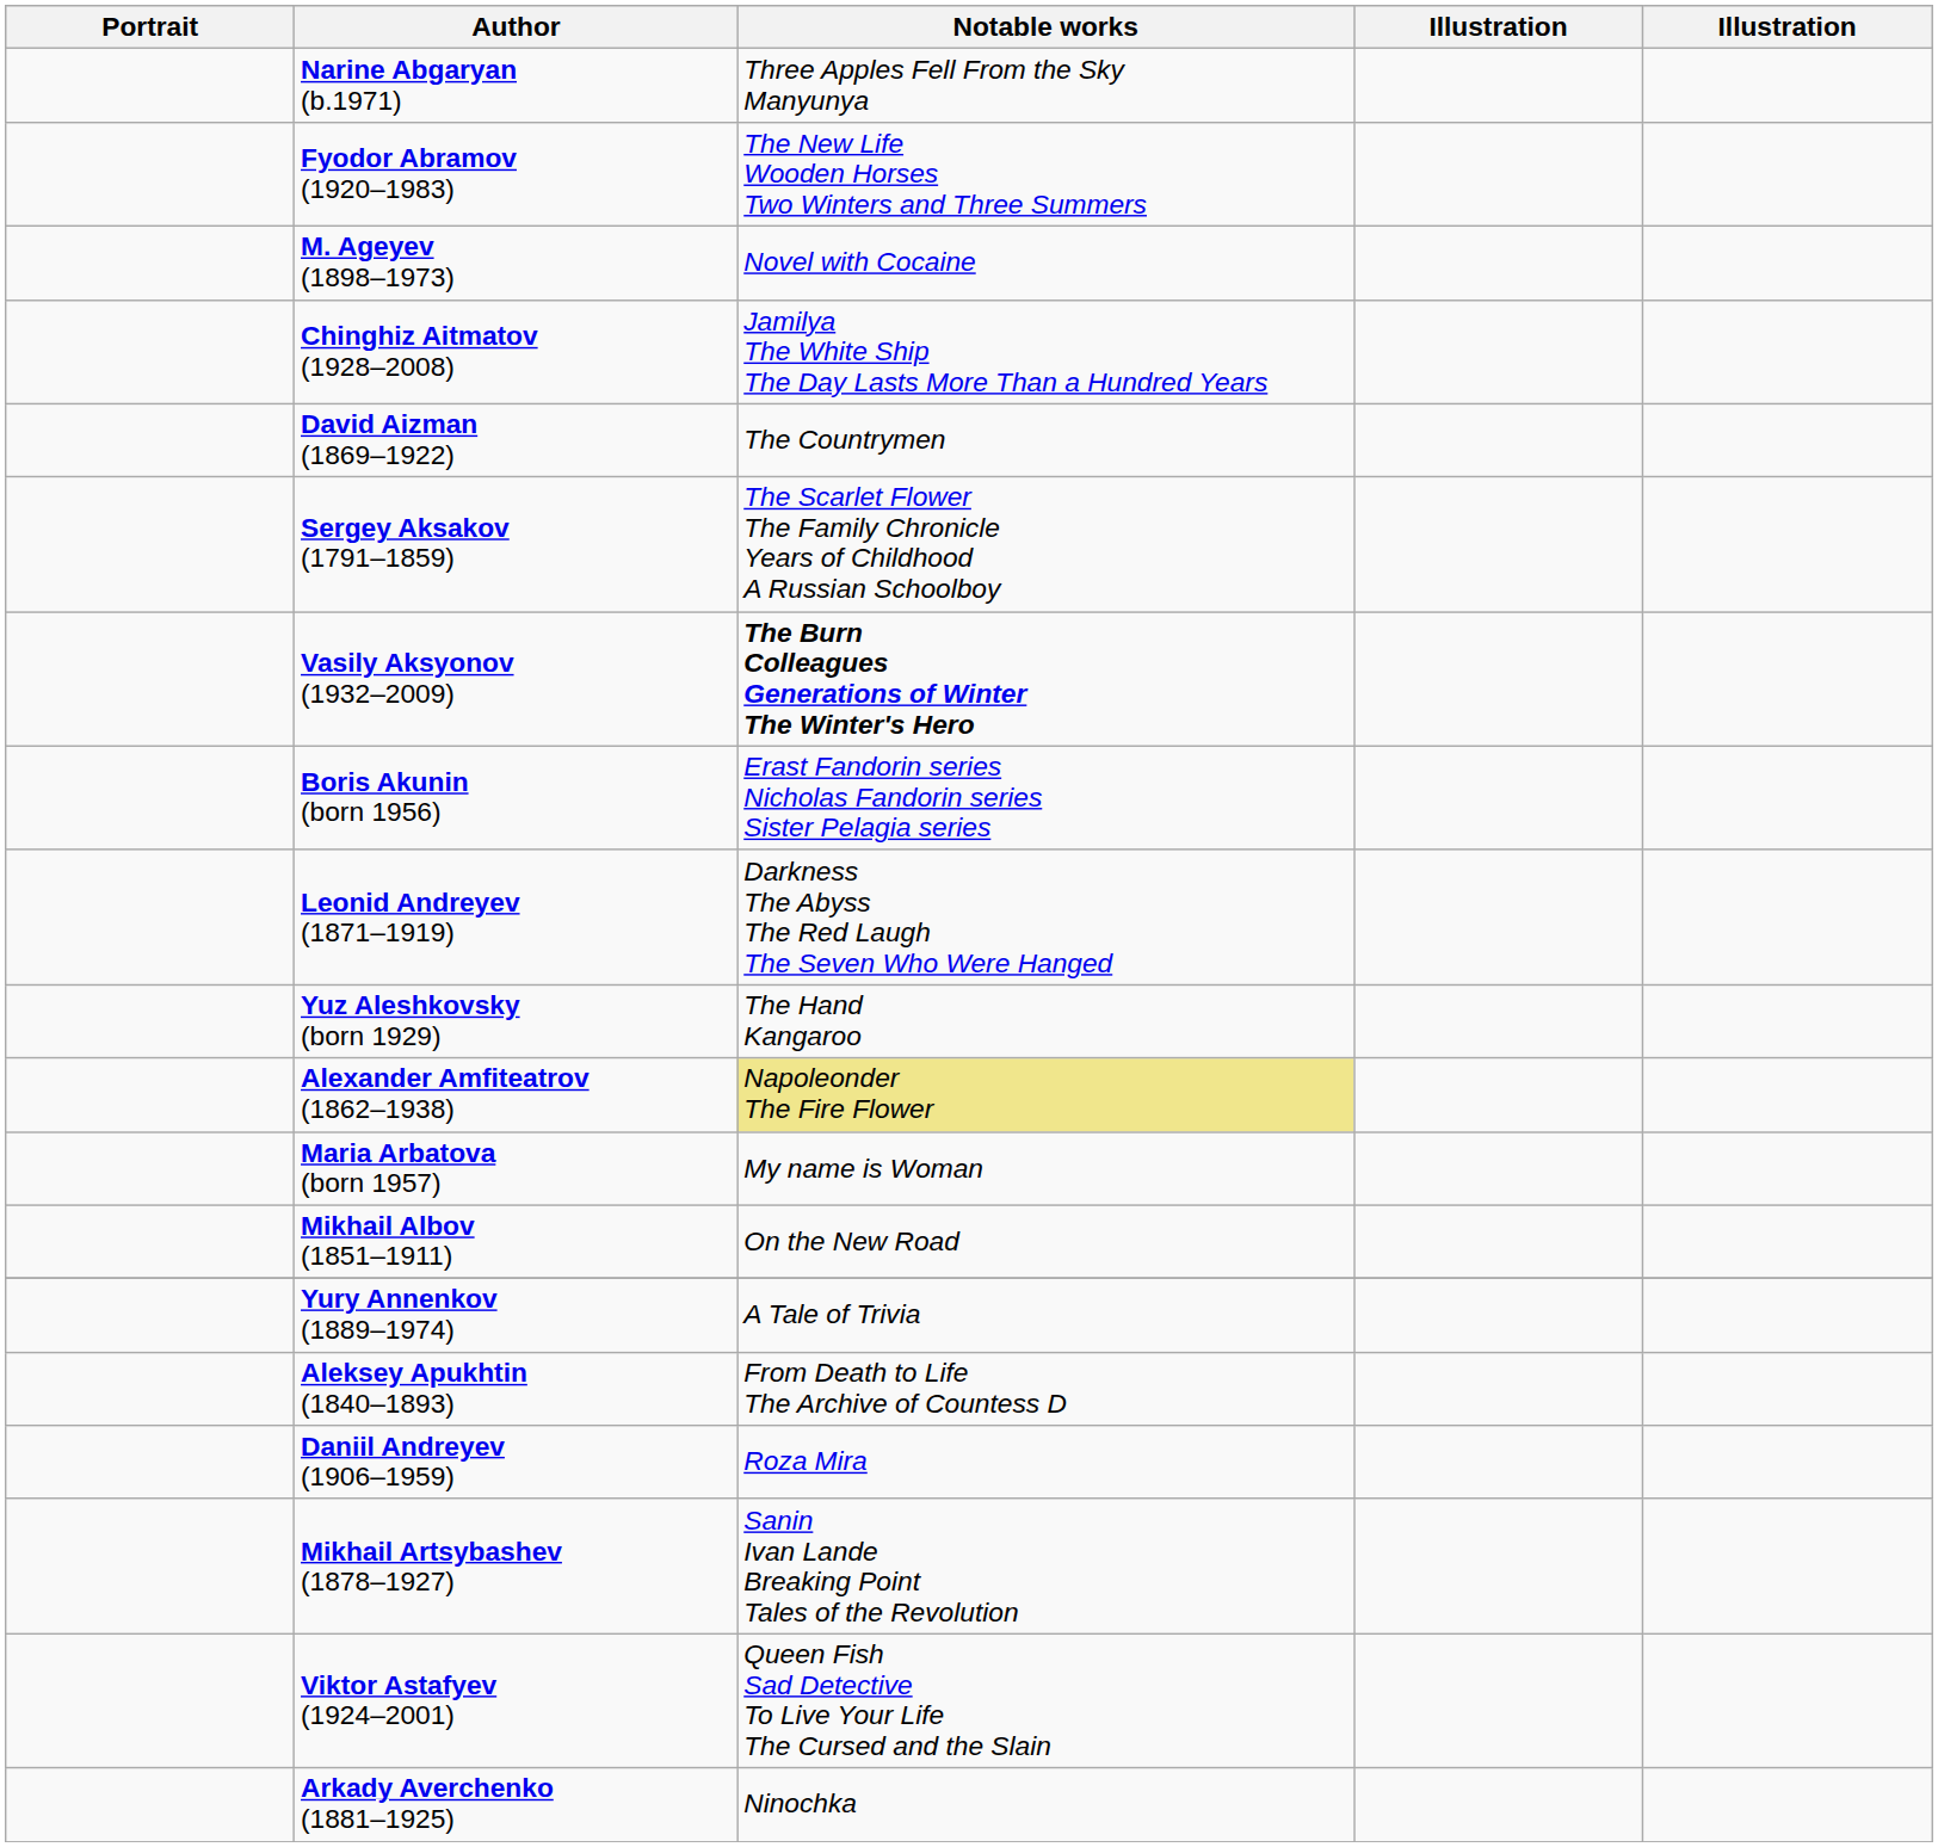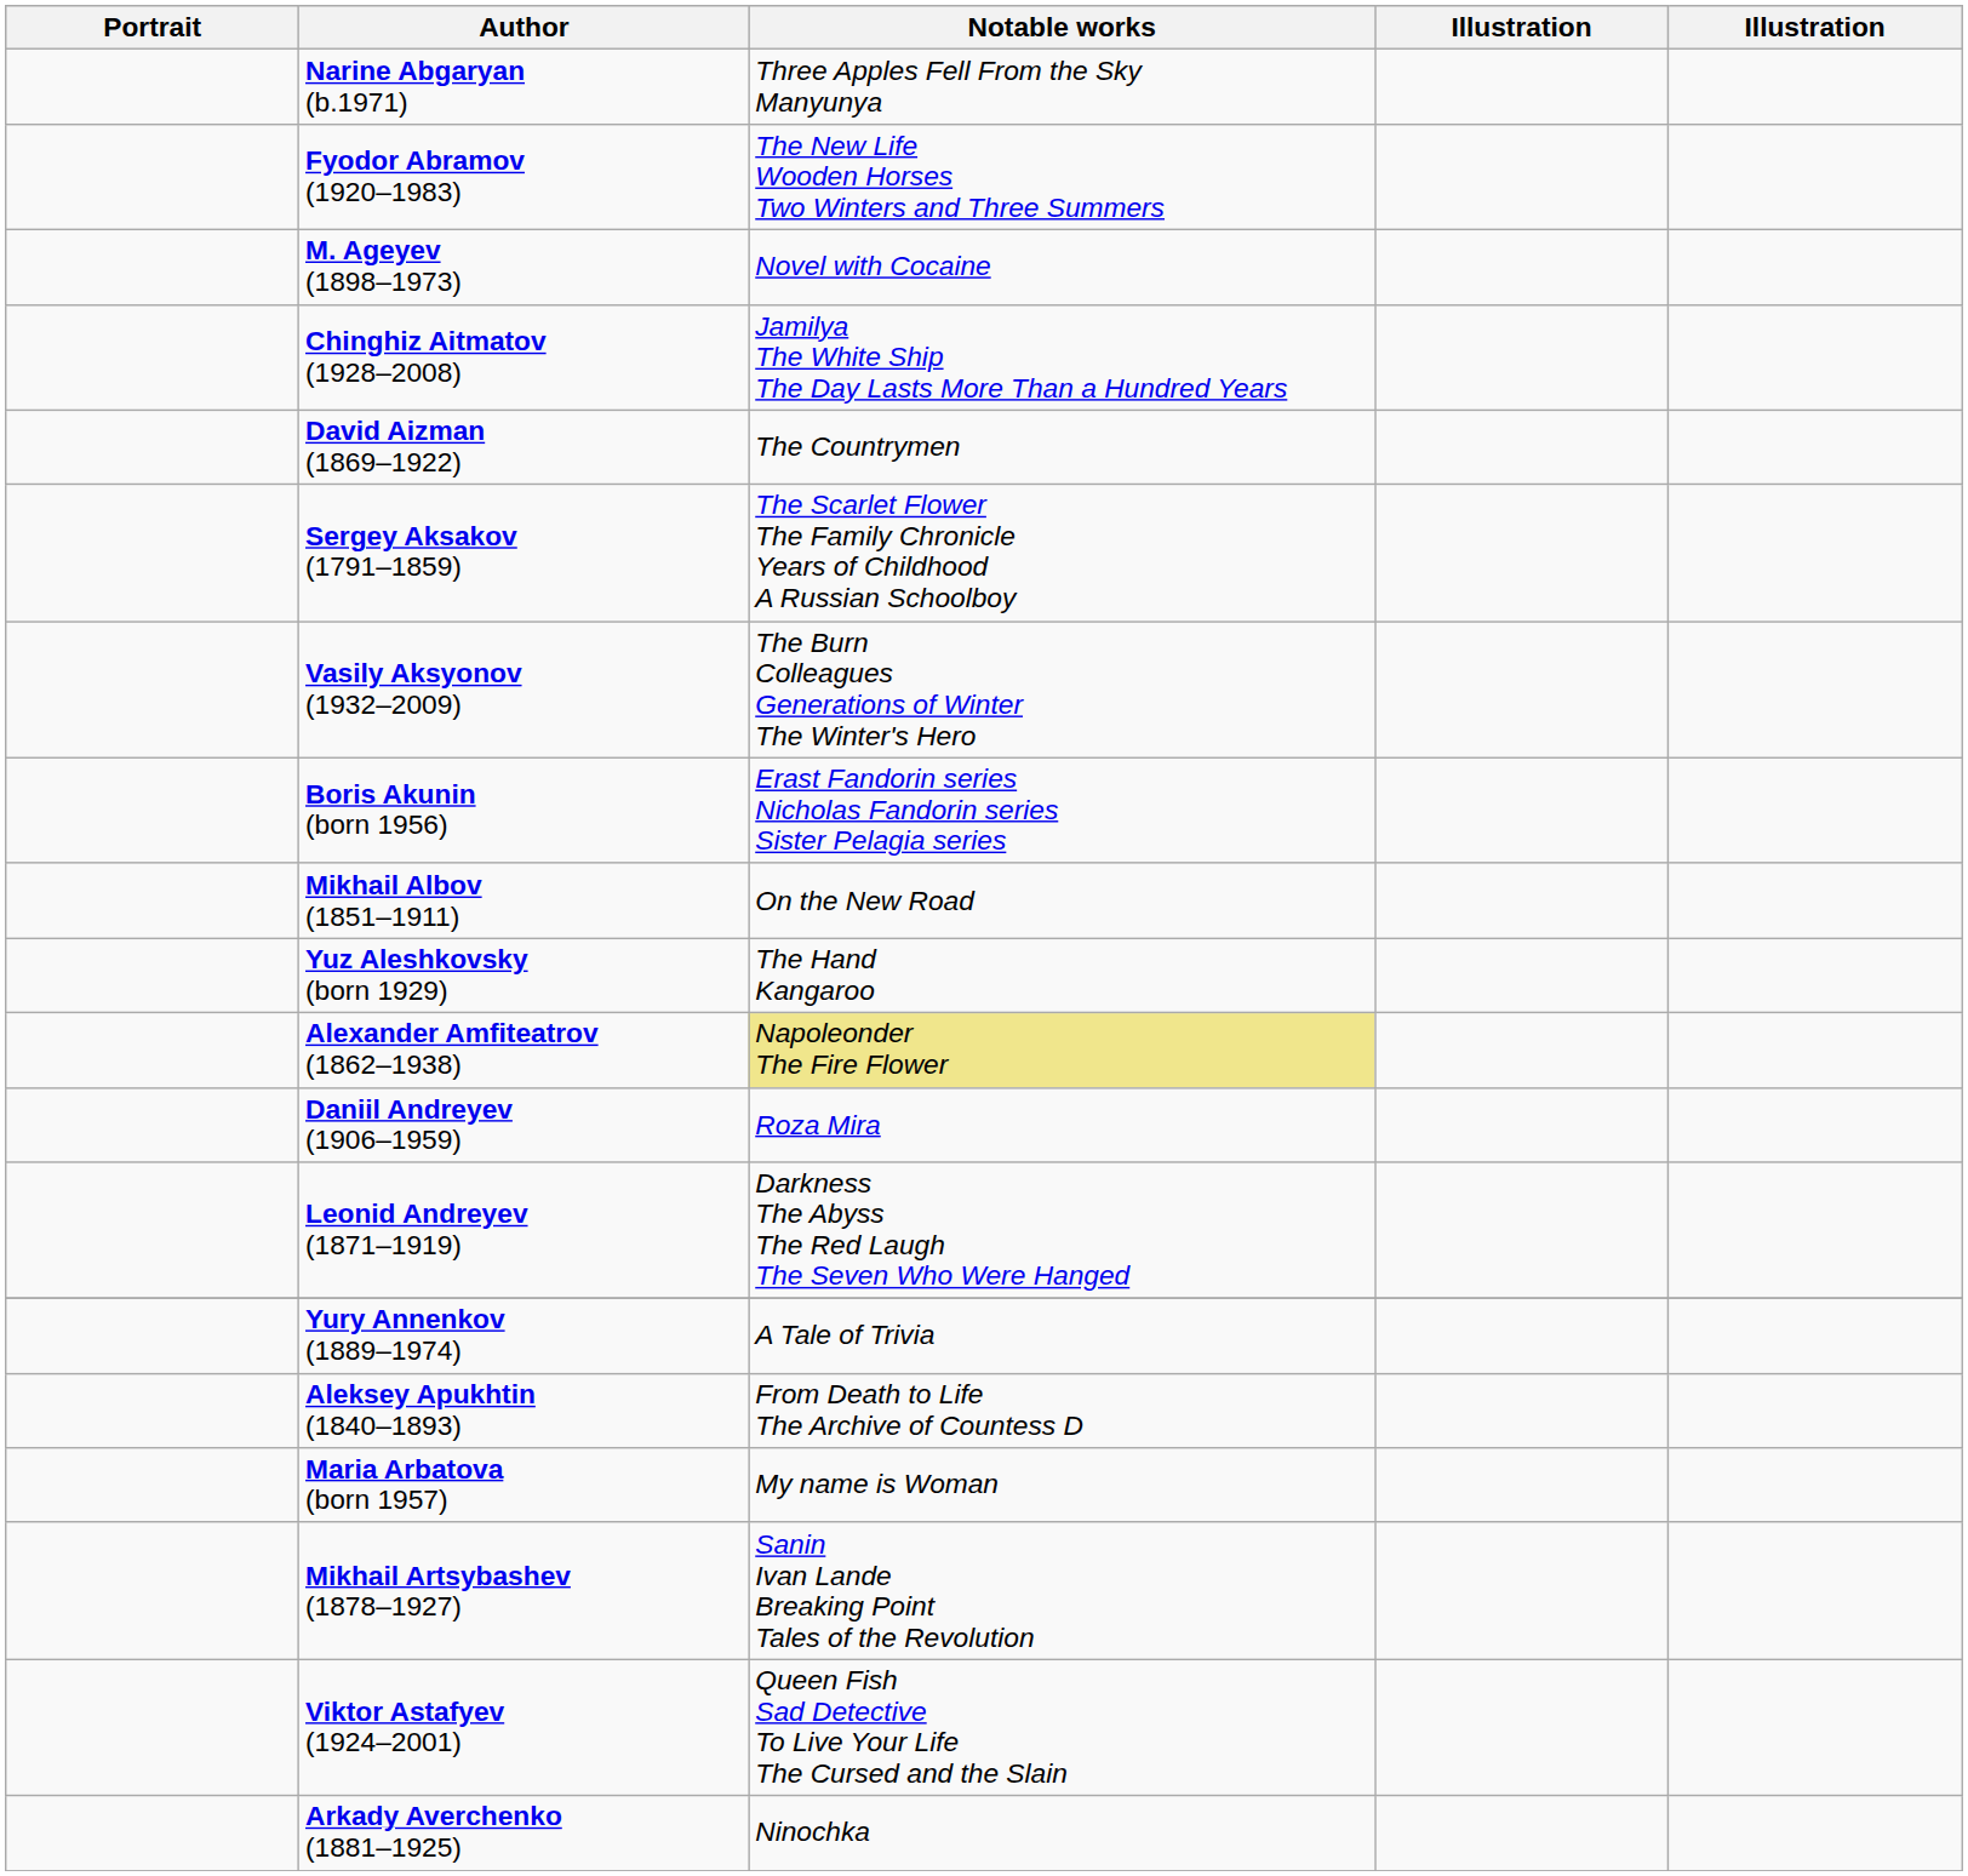 <table class="wikitable" style="width:90%;">
 <tr bgcolor="#cccccc">
 <th width=15%>Portrait</th>
 <th width=23%>Author</th>
 <th width=32%>Notable works</th>
 <th width=15%>Illustration</th>
 <th width=15%>Illustration</th>
 </tr>
 <tr>
 <td align=center></td>
 <td><strong><a href='#'>Narine Abgaryan</a></strong><br>(b.1971)</td>
 <td><em>Three Apples Fell From the Sky</em><br> <em>Manyunya</em></td>
 <td></td>
 <td></td>
 </tr>
 <tr>
 <td align=center></td>
 <td><strong><a href='#'>Fyodor Abramov</a></strong><br>(1920–1983)</td>
 <td><em><a href='#'>The New Life</a></em><br><em><a href='#'>Wooden Horses</a></em><br><em><a href='#'>Two Winters and Three Summers</a></em></td>
 <td align=center></td>
 <td align=center></td>
 </tr>
 <tr>
 <td align=center></td>
 <td><strong><a href='#'>M. Ageyev</a></strong><br>(1898–1973)</td>
 <td><em><a href='#'>Novel with Cocaine</a></em></td>
 <td align=center></td>
 <td align=center></td>
 </tr>
 <tr>
 <td align=center></td>
 <td><strong><a href='#'>Chinghiz Aitmatov</a></strong><br>(1928–2008)</td>
 <td><em><a href='#'>Jamilya</a></em><br><em><a href='#'>The White Ship</a></em><br><em><a href='#'>The Day Lasts More Than a Hundred Years</a></em></td>
 <td align=center></td>
 <td align=center></td>
 </tr>
 <tr>
 <td align=center></td>
 <td><strong><a href='#'>David Aizman</a></strong><br>(1869–1922)</td>
 <td><em>The Countrymen</em></td>
 <td align=center></td>
 <td align=center></td>
 </tr>
 <tr>
 <td align=center></td>
 <td><strong><a href='#'>Sergey Aksakov</a></strong><br>(1791–1859)</td>
 <td><em><a href='#'>The Scarlet Flower</a></em><br><em>The Family Chronicle</em><br><em>Years of Childhood</em><br><em>A Russian Schoolboy</em></td>
 <td align=center></td>
 <td align=center></td>
 </tr>
 <tr>
 <td align=center></td>
 <td><strong><a href='#'>Vasily Aksyonov</a></strong><br>(1932–2009)</td>
-<td><strong><em>The Burn</em><br><em>Colleagues</em><br><em><a href='#'>Generations of Winter</a></em><br><em>The Winter's Hero</em></strong></td>
+<td><em>The Burn</em><br><em>Colleagues</em><br><em><a href='#'>Generations of Winter</a></em><br><em>The Winter's Hero</em></td>
 <td align=center></td>
 <td align=center></td>
 </tr>
 <tr>
 <td align=center></td>
 <td><strong><a href='#'>Boris Akunin</a></strong><br>(born 1956)</td>
 <td><em><a href='#'>Erast Fandorin series</a></em><br><em><a href='#'>Nicholas Fandorin series</a></em><br><em><a href='#'>Sister Pelagia series</a></em></td>
 <td align=center></td>
 <td align=center></td>
 </tr>
 <tr>
 <td align=center></td>
-<td><strong><a href='#'>Leonid Andreyev</a></strong><br>(1871–1919)</td>
-<td><em>Darkness</em><br><em>The Abyss</em><br><em>The Red Laugh</em><br><em><a href='#'>The Seven Who Were Hanged</a></em></td>
+<td><strong><a href='#'>Mikhail Albov</a></strong><br>(1851–1911)</td>
+<td><em>On the New Road</em></td>
 <td align=center></td>
 <td align=center></td>
 </tr>
 <tr>
 <td align=center></td>
 <td><strong><a href='#'>Yuz Aleshkovsky</a></strong><br>(born 1929)</td>
 <td><em>The Hand</em><br><em>Kangaroo</em></td>
 <td align=center></td>
 <td align=center></td>
 </tr>
 <tr>
 <td align=center></td>
 <td><strong><a href='#'>Alexander Amfiteatrov</a></strong><br>(1862–1938)</td>
 <td style="background: khaki;"><em>Napoleonder</em> <br> <em>The Fire Flower</em></td>
 <td align=center></td>
 <td align=center></td>
 </tr>
 <tr>
 <td align=center></td>
-<td><strong><a href='#'>Maria Arbatova</a></strong><br>(born 1957)</td>
-<td><em>My name is Woman</em></td>
+<td><strong><a href='#'>Daniil Andreyev</a></strong><br>(1906–1959)</td>
+<td><em><a href='#'>Roza Mira</a></em></td>
 <td align=center></td>
 <td align=center></td>
 </tr>
 <tr>
 <td align=center></td>
-<td><strong><a href='#'>Mikhail Albov</a></strong><br>(1851–1911)</td>
-<td><em>On the New Road</em></td>
+<td><strong><a href='#'>Leonid Andreyev</a></strong><br>(1871–1919)</td>
+<td><em>Darkness</em><br><em>The Abyss</em><br><em>The Red Laugh</em><br><em><a href='#'>The Seven Who Were Hanged</a></em></td>
 <td align=center></td>
 <td align=center></td>
 </tr>
 <tr>
 </tr>
 <tr>
 <td align=center></td>
 <td><strong><a href='#'>Yury Annenkov</a></strong><br>(1889–1974)</td>
 <td><em>A Tale of Trivia</em></td>
 <td align=center></td>
 <td align=center></td>
 </tr>
 <tr>
 <td align=center></td>
 <td><strong><a href='#'>Aleksey Apukhtin</a></strong><br>(1840–1893)</td>
 <td><em>From Death to Life</em><br><em>The Archive of Countess D</em></td>
 <td align=center></td>
 <td align=center></td>
 </tr>
 <tr>
 <td align=center></td>
-<td><strong><a href='#'>Daniil Andreyev</a></strong><br>(1906–1959)</td>
-<td><em><a href='#'>Roza Mira</a></em></td>
+<td><strong><a href='#'>Maria Arbatova</a></strong><br>(born 1957)</td>
+<td><em>My name is Woman</em></td>
 <td align=center></td>
 <td align=center></td>
 </tr>
 <tr>
 <td align=center></td>
 <td><strong><a href='#'>Mikhail Artsybashev</a></strong><br>(1878–1927)</td>
 <td><em><a href='#'>Sanin</a></em><br><em>Ivan Lande</em><br><em>Breaking Point</em><br><em>Tales of the Revolution</em></td>
 <td align=center></td>
 <td align=center></td>
 </tr>
 <tr>
 <td align=center></td>
 <td><strong><a href='#'>Viktor Astafyev</a></strong><br>(1924–2001)</td>
 <td><em>Queen Fish</em><br><em><a href='#'>Sad Detective</a></em><br><em>To Live Your Life</em> <br> <em>The Cursed and the Slain</em></td>
 <td align=center></td>
 <td align=center></td>
 </tr>
 <tr>
 <td align=center></td>
 <td><strong><a href='#'>Arkady Averchenko</a></strong><br>(1881–1925)</td>
 <td><em>Ninochka</em></td>
 <td align=center></td>
 <td align=center></td>
 </tr>
 <tr>
 </tr>
 </table>
